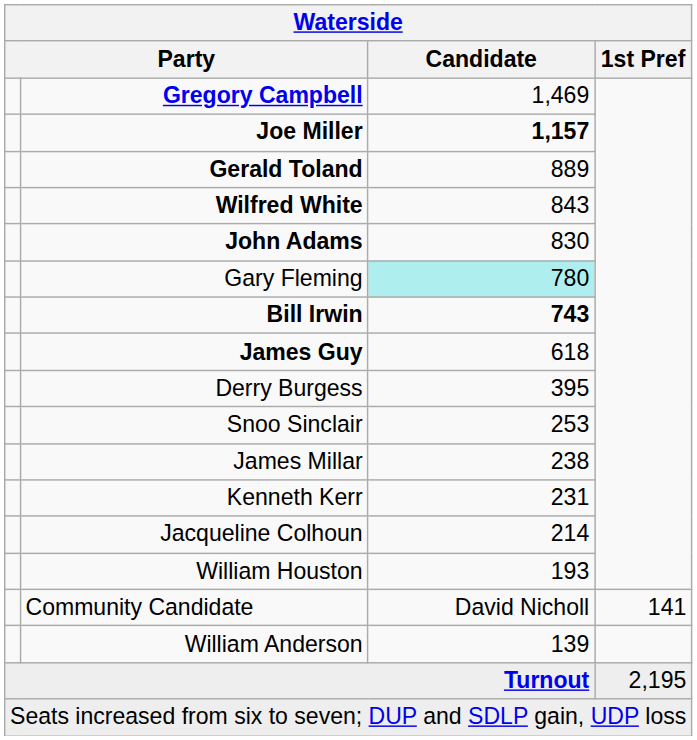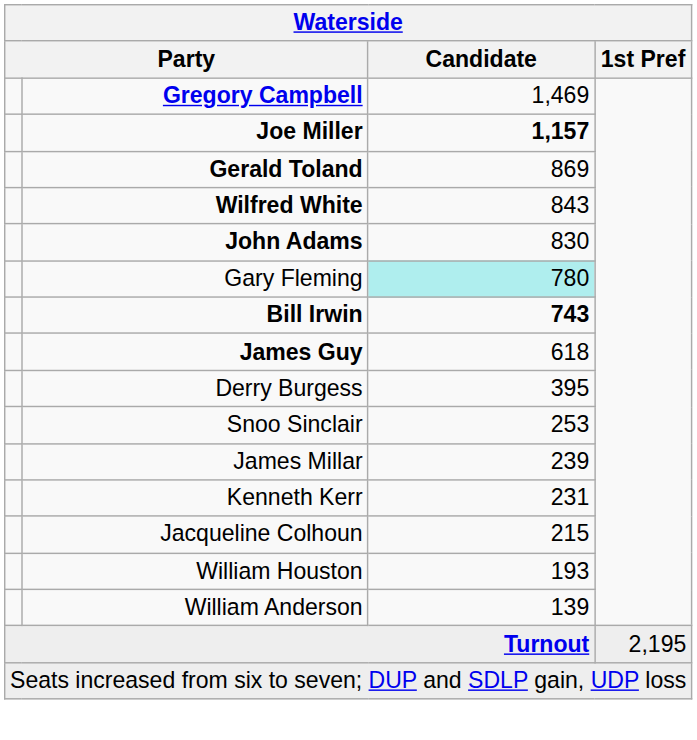 <table class="wikitable">
 <tr>
 <th colspan="4" align="center"><a href='#'>Waterside</a></th>
 </tr>
 <tr>
 <th colspan="2" align="center" width=200>Party</th>
 <th width=150>Candidate</th>
 <th width=60>1st Pref</th>
 </tr>
 <tr>
 <td></td>
 <td align="right"><strong><a href='#'>Gregory Campbell</a></strong></td>
 <td align="right">1,469</td>
 </tr>
 <tr>
 <td></td>
 <td align="right"><strong>Joe Miller</strong></td>
 <td align="right"><strong>1,157</strong></td>
 </tr>
 <tr>
 <td></td>
 <td align="right"><strong>Gerald Toland</strong></td>
-<td align="right">889</td>
+<td align="right">869</td>
 </tr>
 <tr>
 <td></td>
 <td align="right"><strong>Wilfred White</strong></td>
 <td align="right">843</td>
 </tr>
 <tr>
 <td></td>
 <td align="right"><strong>John Adams</strong></td>
 <td align="right">830</td>
 </tr>
 <tr>
 <td></td>
 <td align="right">Gary Fleming</td>
 <td align="right" style="background: paleturquoise;">780</td>
 </tr>
 <tr>
 <td></td>
 <td align="right"><strong>Bill Irwin</strong></td>
 <td align="right"><strong>743</strong></td>
 </tr>
 <tr>
 <td></td>
 <td align="right"><strong>James Guy</strong></td>
 <td align="right">618</td>
 </tr>
 <tr>
 <td></td>
 <td align="right">Derry Burgess</td>
 <td align="right">395</td>
 </tr>
 <tr>
 <td></td>
 <td align="right">Snoo Sinclair</td>
 <td align="right">253</td>
 </tr>
 <tr>
 <td></td>
 <td align="right">James Millar</td>
-<td align="right">238</td>
+<td align="right">239</td>
 </tr>
 <tr>
 <td></td>
 <td align="right">Kenneth Kerr</td>
 <td align="right">231</td>
 </tr>
 <tr>
 <td></td>
 <td align="right">Jacqueline Colhoun</td>
-<td align="right">214</td>
+<td align="right">215</td>
 </tr>
 <tr>
 <td></td>
 <td align="right">William Houston</td>
 <td align="right">193</td>
-</tr>
-<tr>
-<td style="color:inherit;background-color: #F8F9F8"></td>
-<td>Community Candidate</td>
-<td align="right">David Nicholl</td>
-<td align="right">141</td>
 </tr>
 <tr>
 <td></td>
 <td align="right">William Anderson</td>
 <td align="right">139</td>
 </tr>
 <tr bgcolor="EEEEEE">
 <td colspan=3 align="right"><strong><a href='#'>Turnout</a></strong></td>
 <td align="right">2,195</td>
 </tr>
 <tr>
 <td colspan=4 bgcolor="EEEEEE">Seats increased from six to seven; <a href='#'>DUP</a> and <a href='#'>SDLP</a> gain, <a href='#'>UDP</a> loss</td>
 </tr>
 </table>
